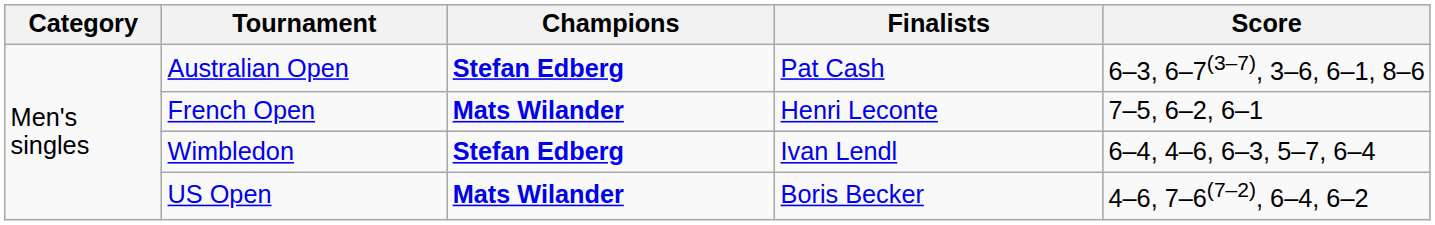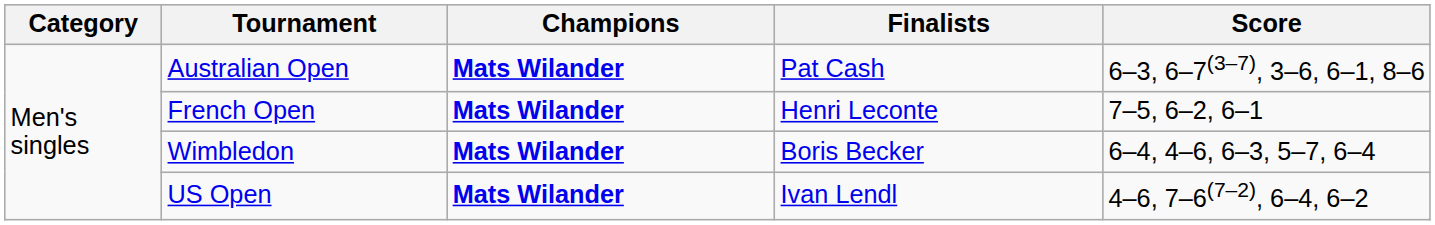 <table class="wikitable">
 <tr>
 <th style="width: 75px;">Category</th>
 <th style="width: 20%;">Tournament</th>
 <th style="width: 23%;">Champions</th>
 <th style="width: 23%;">Finalists</th>
 <th style="width: 23%;">Score</th>
 </tr>
 <tr>
 <td rowspan="4">Men's<br>singles</td>
 <td><a href='#'>Australian Open</a></td>
-<td> <strong><a href='#'>Stefan Edberg</a></strong></td>
+<td> <strong><a href='#'>Mats Wilander</a></strong></td>
 <td> <a href='#'>Pat Cash</a></td>
 <td>6–3, 6–7<sup>(3–7)</sup>, 3–6, 6–1, 8–6</td>
 </tr>
 <tr>
 <td><a href='#'>French Open</a></td>
 <td> <strong><a href='#'>Mats Wilander</a></strong></td>
 <td> <a href='#'>Henri Leconte</a></td>
 <td>7–5, 6–2, 6–1</td>
 </tr>
 <tr>
 <td><a href='#'>Wimbledon</a></td>
-<td> <strong><a href='#'>Stefan Edberg</a></strong></td>
-<td> <a href='#'>Ivan Lendl</a></td>
+<td> <strong><a href='#'>Mats Wilander</a></strong></td>
+<td> <a href='#'>Boris Becker</a></td>
 <td>6–4, 4–6, 6–3, 5–7, 6–4</td>
 </tr>
 <tr>
 <td><a href='#'>US Open</a></td>
 <td> <strong><a href='#'>Mats Wilander</a></strong></td>
-<td> <a href='#'>Boris Becker</a></td>
+<td> <a href='#'>Ivan Lendl</a></td>
 <td>4–6, 7–6<sup>(7–2)</sup>, 6–4, 6–2</td>
 </tr>
 </table>
